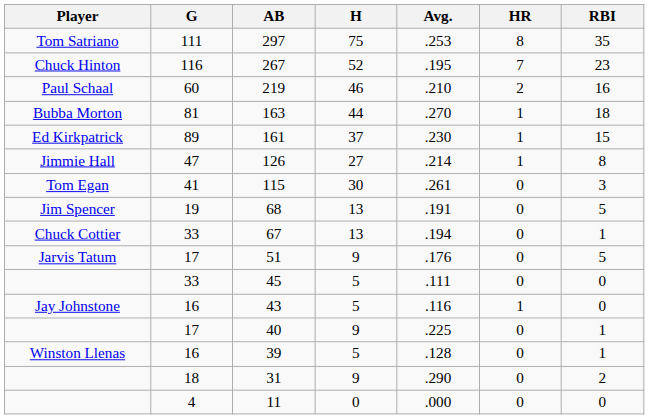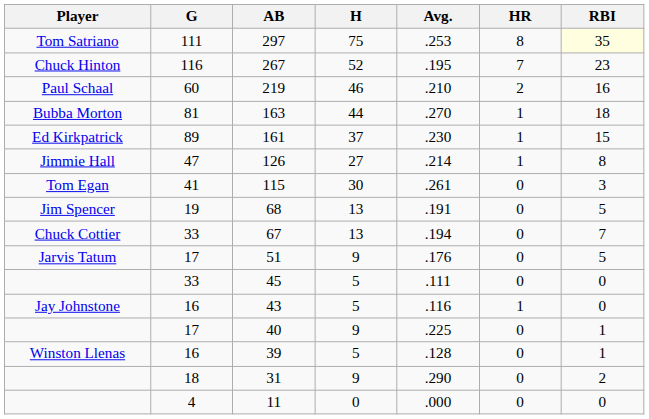 <table class="wikitable sortable">
 <tr>
 <th bgcolor="#DDDDFF" width="16%">Player</th>
 <th bgcolor="#DDDDFF" width="9%">G</th>
 <th bgcolor="#DDDDFF" width="9%">AB</th>
 <th bgcolor="#DDDDFF" width="9%">H</th>
 <th bgcolor="#DDDDFF" width="9%">Avg.</th>
 <th bgcolor="#DDDDFF" width="9%">HR</th>
 <th bgcolor="#DDDDFF" width="9%">RBI</th>
 </tr>
 <tr align="center">
 <td><a href='#'>Tom Satriano</a></td>
 <td>111</td>
 <td>297</td>
 <td>75</td>
 <td>.253</td>
 <td>8</td>
-<td>35</td>
+<td style="background: lightyellow;">35</td>
 </tr>
 <tr align=center>
 <td><a href='#'>Chuck Hinton</a></td>
 <td>116</td>
 <td>267</td>
 <td>52</td>
 <td>.195</td>
 <td>7</td>
 <td>23</td>
 </tr>
 <tr align=center>
 <td><a href='#'>Paul Schaal</a></td>
 <td>60</td>
 <td>219</td>
 <td>46</td>
 <td>.210</td>
 <td>2</td>
 <td>16</td>
 </tr>
 <tr align=center>
 <td><a href='#'>Bubba Morton</a></td>
 <td>81</td>
 <td>163</td>
 <td>44</td>
 <td>.270</td>
 <td>1</td>
 <td>18</td>
 </tr>
 <tr align=center>
 <td><a href='#'>Ed Kirkpatrick</a></td>
 <td>89</td>
 <td>161</td>
 <td>37</td>
 <td>.230</td>
 <td>1</td>
 <td>15</td>
 </tr>
 <tr align=center>
 <td><a href='#'>Jimmie Hall</a></td>
 <td>47</td>
 <td>126</td>
 <td>27</td>
 <td>.214</td>
 <td>1</td>
 <td>8</td>
 </tr>
 <tr align=center>
 <td><a href='#'>Tom Egan</a></td>
 <td>41</td>
 <td>115</td>
 <td>30</td>
 <td>.261</td>
 <td>0</td>
 <td>3</td>
 </tr>
 <tr align=center>
 <td><a href='#'>Jim Spencer</a></td>
 <td>19</td>
 <td>68</td>
 <td>13</td>
 <td>.191</td>
 <td>0</td>
 <td>5</td>
 </tr>
 <tr align=center>
 <td><a href='#'>Chuck Cottier</a></td>
 <td>33</td>
 <td>67</td>
 <td>13</td>
 <td>.194</td>
 <td>0</td>
-<td>1</td>
+<td>7</td>
 </tr>
 <tr align=center>
 <td><a href='#'>Jarvis Tatum</a></td>
 <td>17</td>
 <td>51</td>
 <td>9</td>
 <td>.176</td>
 <td>0</td>
 <td>5</td>
 </tr>
 <tr align=center>
 <td></td>
 <td>33</td>
 <td>45</td>
 <td>5</td>
 <td>.111</td>
 <td>0</td>
 <td>0</td>
 </tr>
 <tr align="center">
 <td><a href='#'>Jay Johnstone</a></td>
 <td>16</td>
 <td>43</td>
 <td>5</td>
 <td>.116</td>
 <td>1</td>
 <td>0</td>
 </tr>
 <tr align=center>
 <td></td>
 <td>17</td>
 <td>40</td>
 <td>9</td>
 <td>.225</td>
 <td>0</td>
 <td>1</td>
 </tr>
 <tr align="center">
 <td><a href='#'>Winston Llenas</a></td>
 <td>16</td>
 <td>39</td>
 <td>5</td>
 <td>.128</td>
 <td>0</td>
 <td>1</td>
 </tr>
 <tr align=center>
 <td></td>
 <td>18</td>
 <td>31</td>
 <td>9</td>
 <td>.290</td>
 <td>0</td>
 <td>2</td>
 </tr>
 <tr align="center">
 <td></td>
 <td>4</td>
 <td>11</td>
 <td>0</td>
 <td>.000</td>
 <td>0</td>
 <td>0</td>
 </tr>
 </table>
